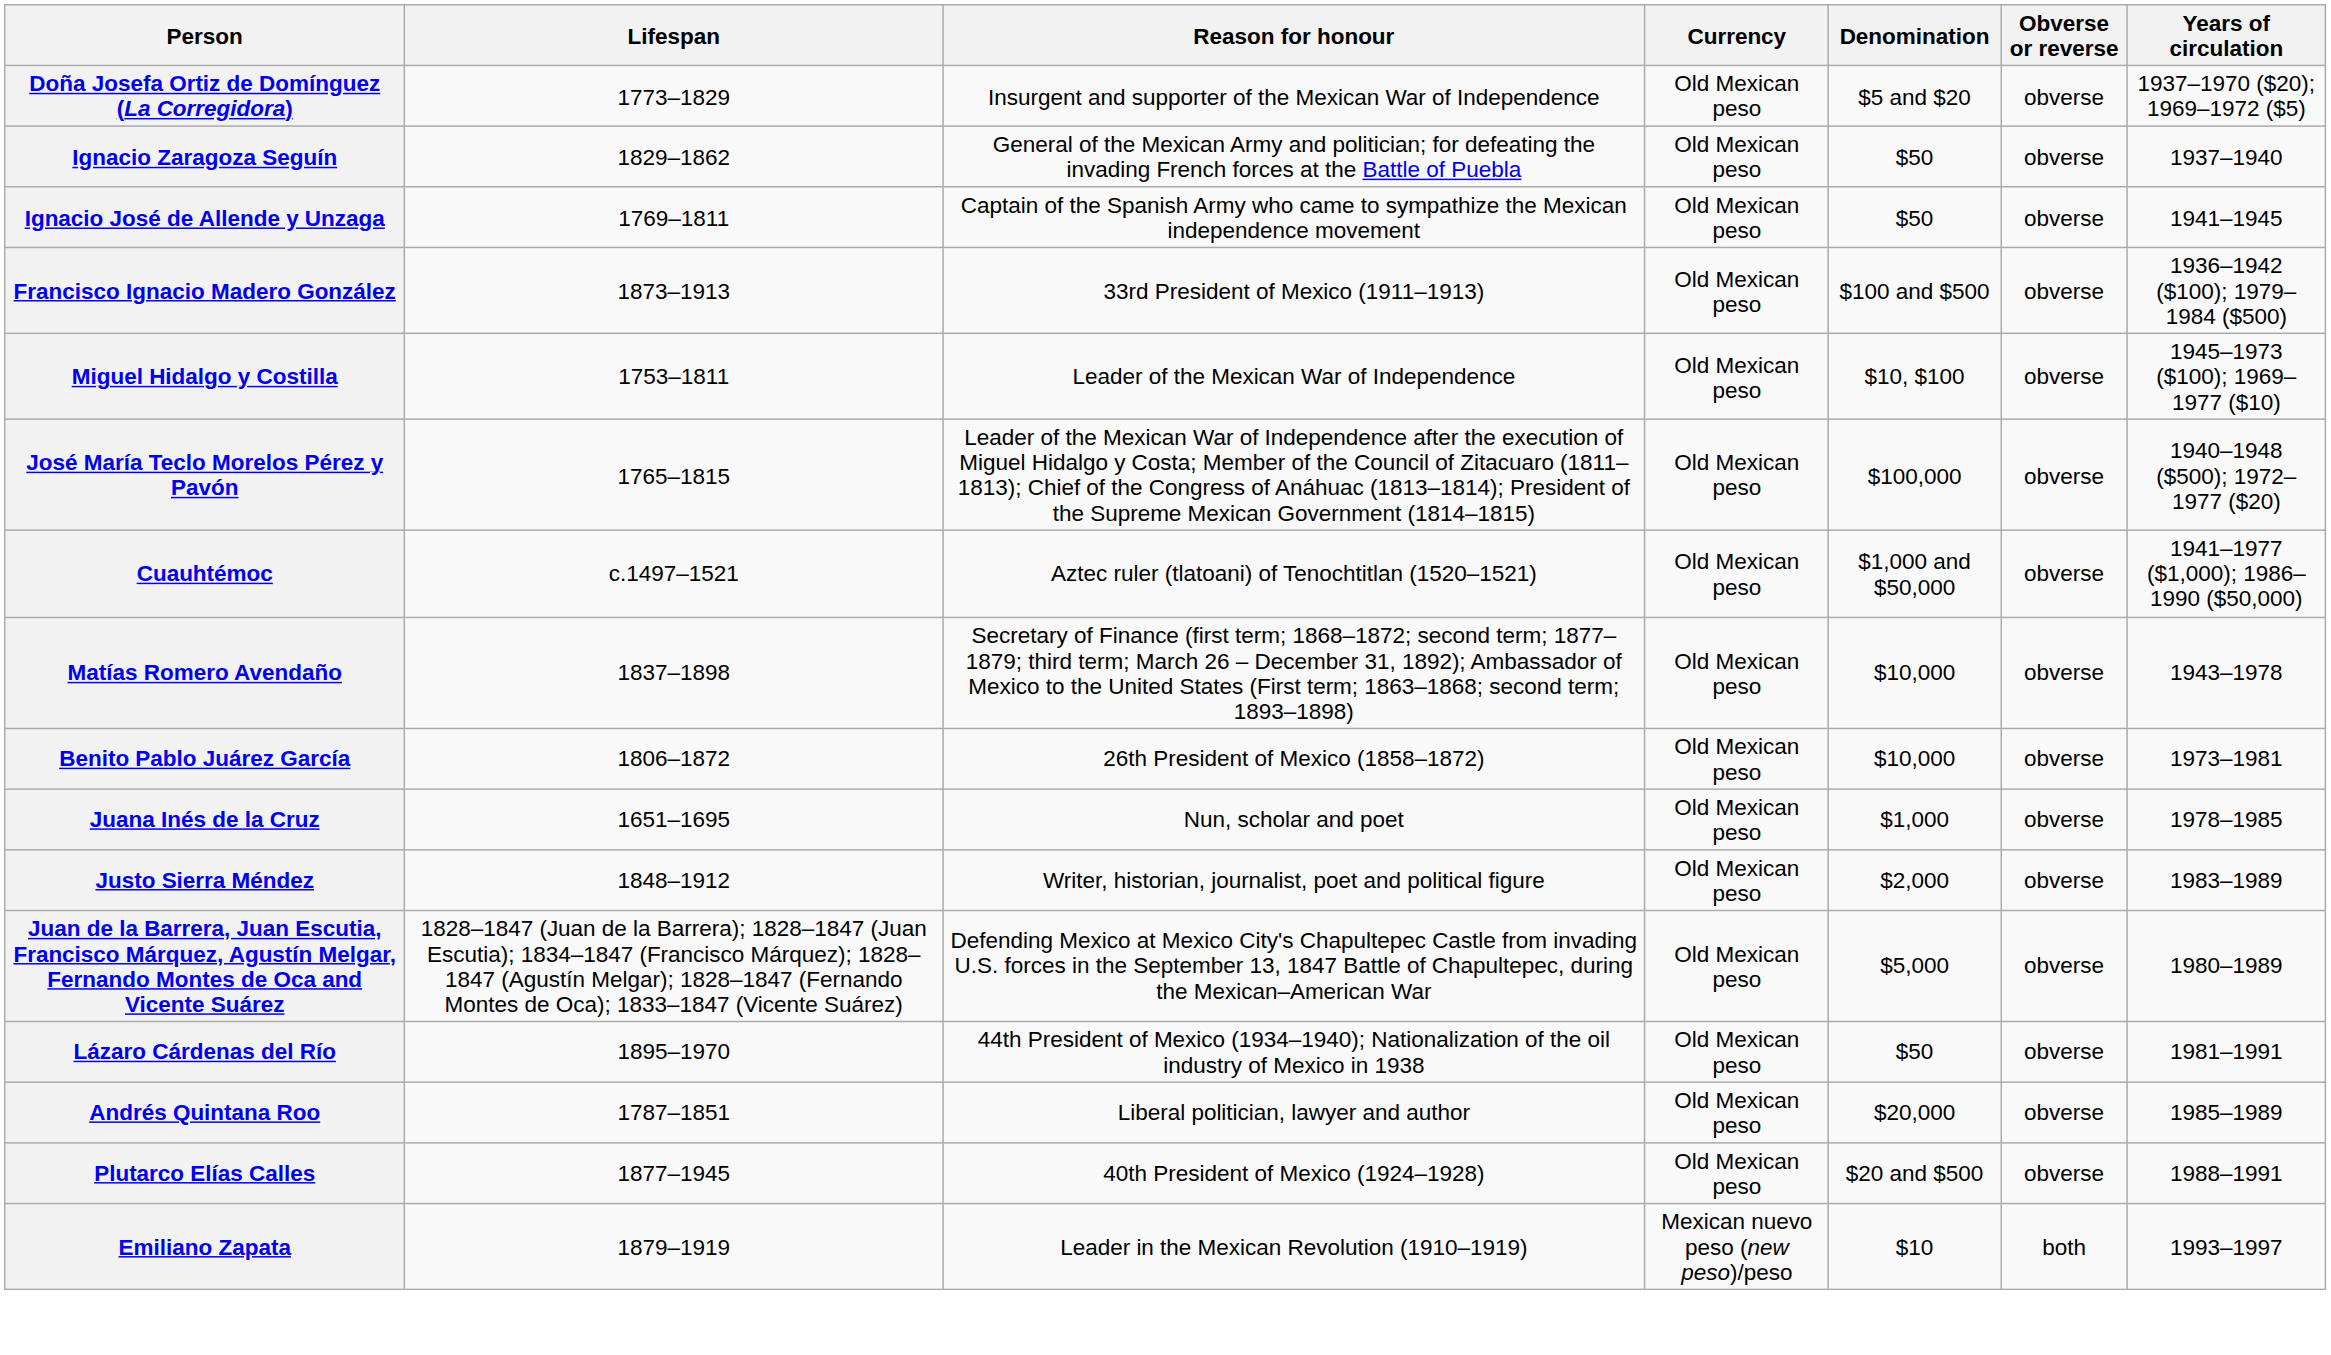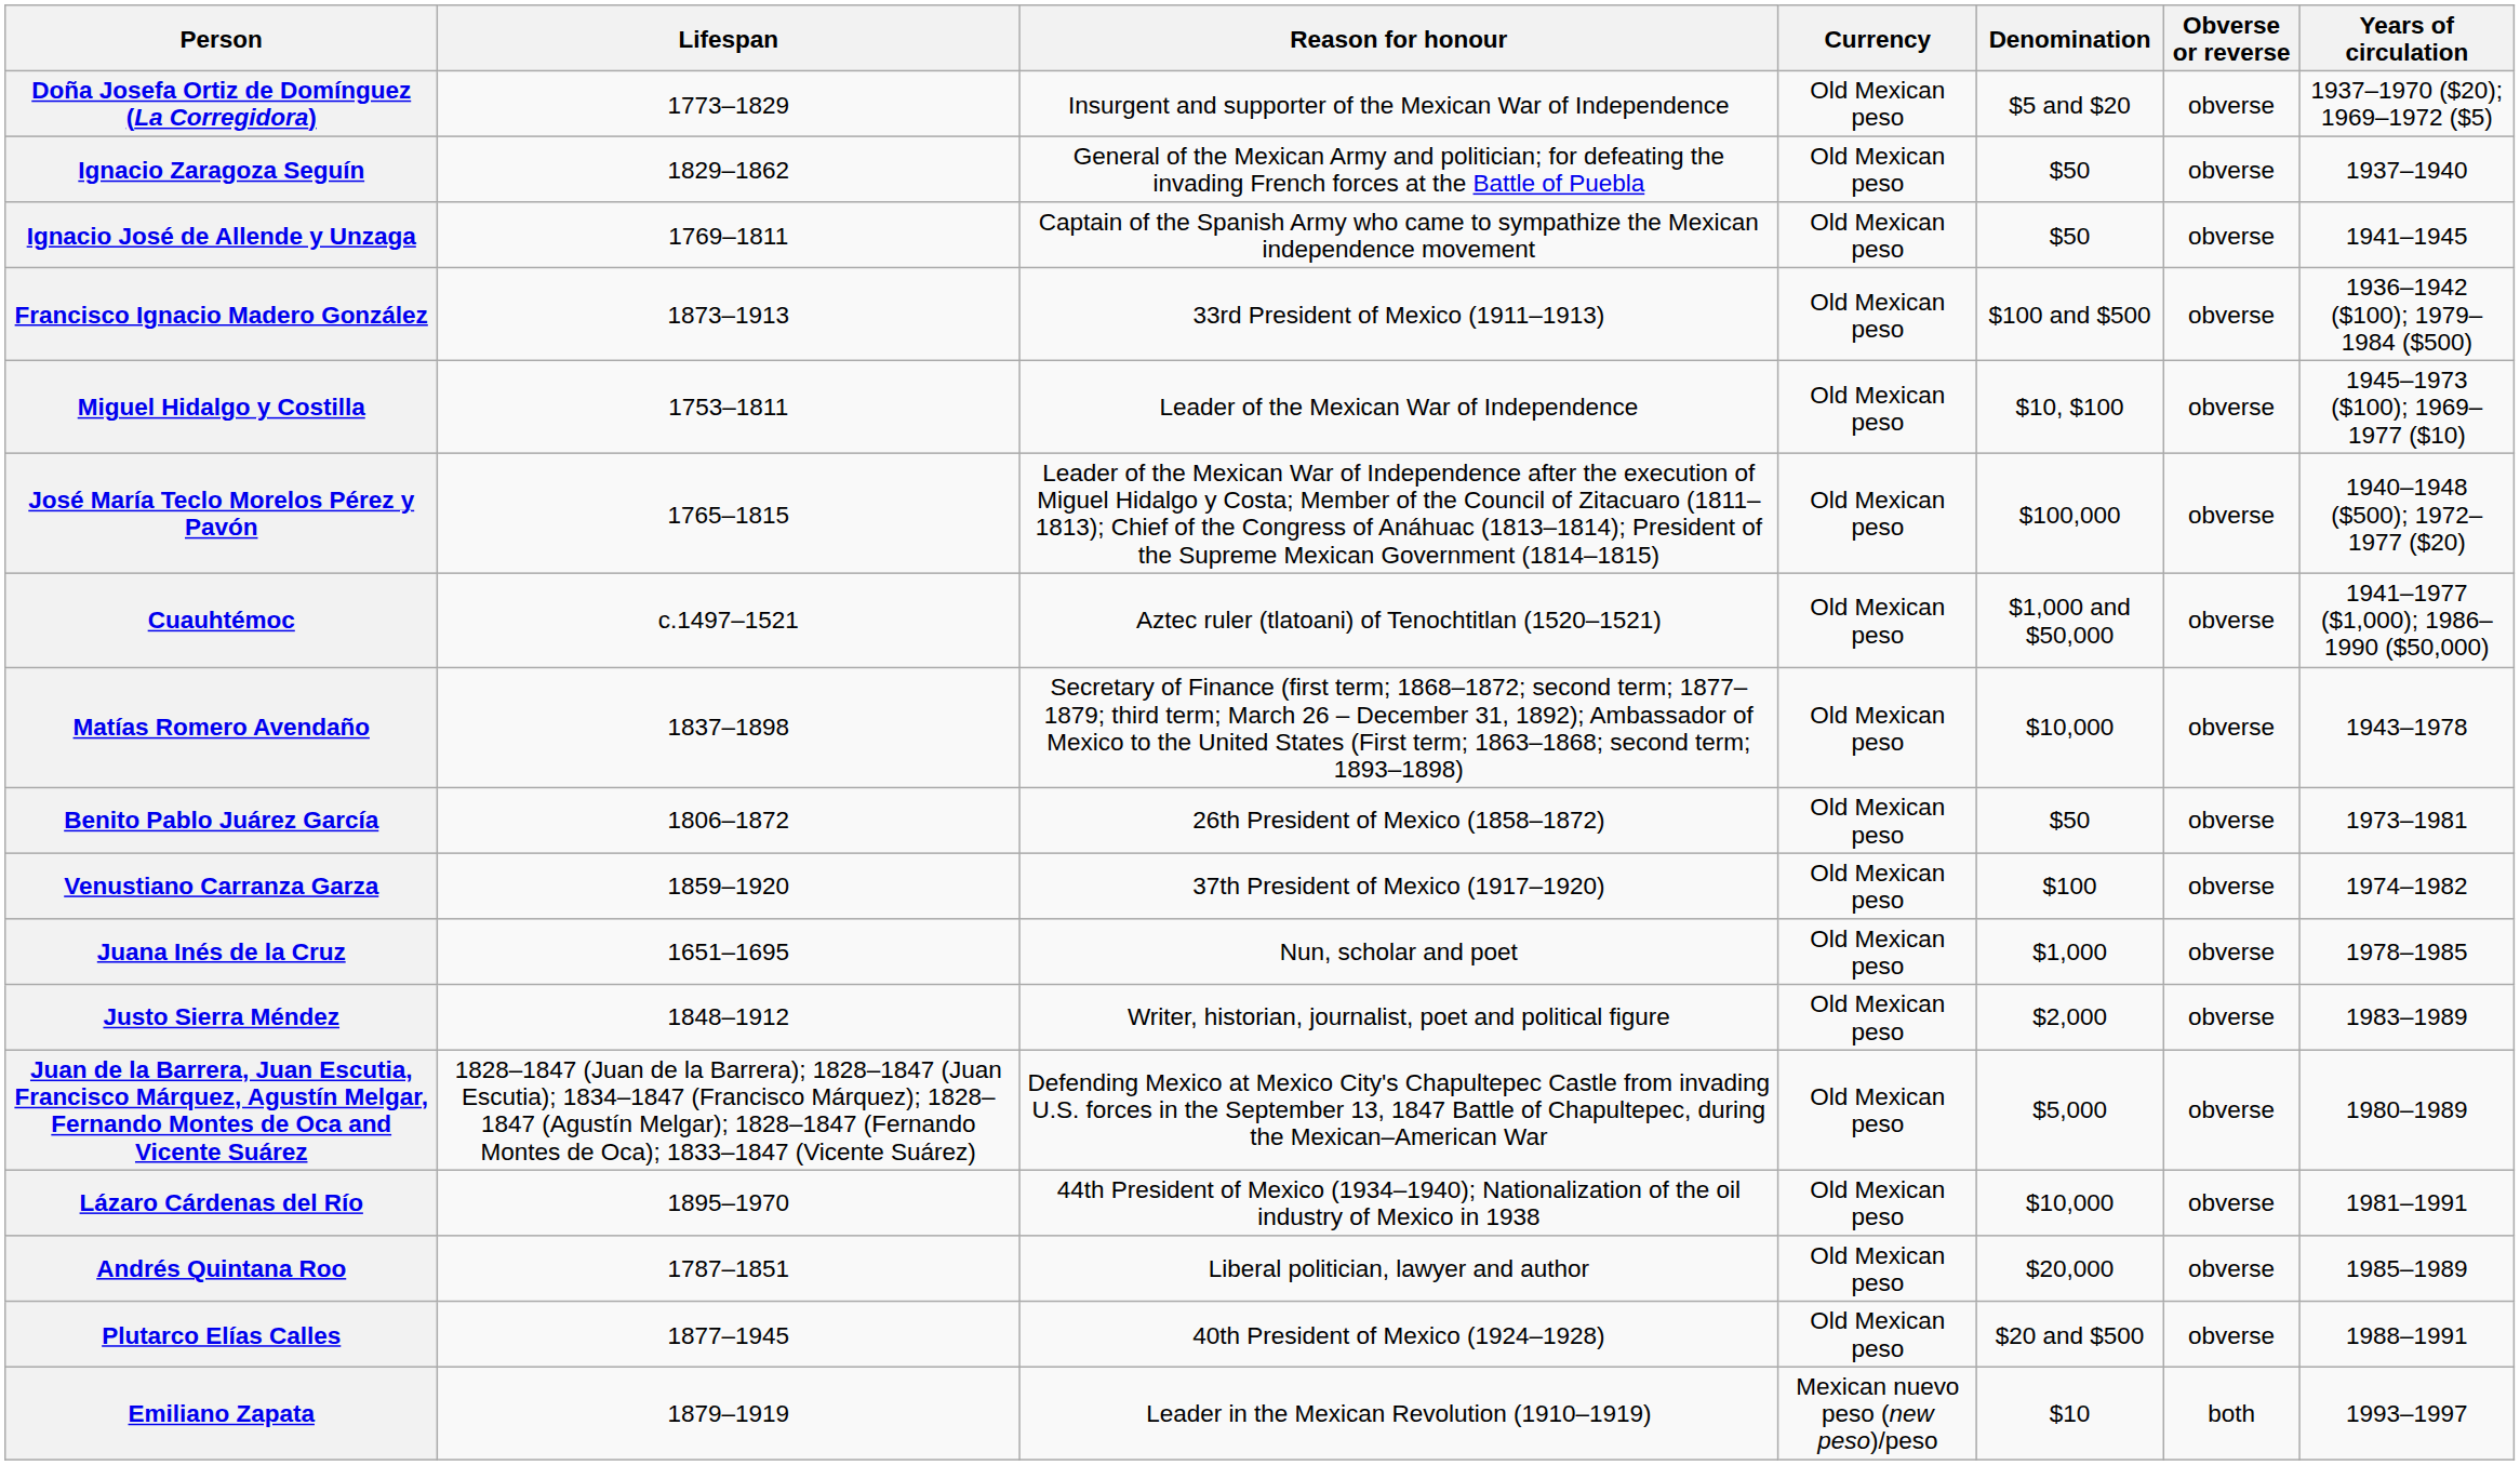 <table class="wikitable" style="font-size:95%; text-align:center;">
 <tr>
 <th>Person</th>
 <th>Lifespan</th>
 <th>Reason for honour</th>
 <th>Currency</th>
 <th>Denomination</th>
 <th>Obverse or reverse</th>
 <th>Years of circulation</th>
 </tr>
 <tr>
 <th><a href='#'>Doña Josefa Ortiz de Domínguez (<em>La Corregidora</em>)</a></th>
 <td>1773–1829</td>
 <td>Insurgent and supporter of the Mexican War of Independence</td>
 <td>Old Mexican peso</td>
 <td>$5 and $20</td>
 <td>obverse</td>
 <td>1937–1970 ($20); 1969–1972 ($5)</td>
 </tr>
 <tr>
 <th><a href='#'>Ignacio Zaragoza Seguín</a></th>
 <td>1829–1862</td>
 <td>General of the Mexican Army and politician; for defeating the invading French forces at the <a href='#'>Battle of Puebla</a></td>
 <td>Old Mexican peso</td>
 <td>$50</td>
 <td>obverse</td>
 <td>1937–1940</td>
 </tr>
 <tr>
 <th><a href='#'>Ignacio José de Allende y Unzaga</a></th>
 <td>1769–1811</td>
 <td>Captain of the Spanish Army who came to sympathize the Mexican independence movement</td>
 <td>Old Mexican peso</td>
 <td>$50</td>
 <td>obverse</td>
 <td>1941–1945</td>
 </tr>
 <tr>
 <th><a href='#'>Francisco Ignacio Madero González</a></th>
 <td>1873–1913</td>
 <td>33rd President of Mexico (1911–1913)</td>
 <td>Old Mexican peso</td>
 <td>$100 and $500</td>
 <td>obverse</td>
 <td>1936–1942 ($100); 1979–1984 ($500)</td>
 </tr>
 <tr>
 <th><a href='#'>Miguel Hidalgo y Costilla</a></th>
 <td>1753–1811</td>
 <td>Leader of the Mexican War of Independence</td>
 <td>Old Mexican peso</td>
 <td>$10, $100</td>
 <td>obverse</td>
 <td>1945–1973 ($100); 1969–1977 ($10)</td>
 </tr>
 <tr>
 <th><a href='#'>José María Teclo Morelos Pérez y Pavón</a></th>
 <td>1765–1815</td>
 <td>Leader of the Mexican War of Independence after the execution of Miguel Hidalgo y Costa; Member of the Council of Zitacuaro (1811–1813); Chief of the Congress of Anáhuac (1813–1814); President of the Supreme Mexican Government (1814–1815)</td>
 <td>Old Mexican peso</td>
 <td>$100,000</td>
 <td>obverse</td>
 <td>1940–1948 ($500); 1972–1977 ($20)</td>
 </tr>
 <tr>
 <th><a href='#'>Cuauhtémoc</a></th>
 <td>c.1497–1521</td>
 <td>Aztec ruler (tlatoani) of Tenochtitlan (1520–1521)</td>
 <td>Old Mexican peso</td>
 <td>$1,000 and $50,000</td>
 <td>obverse</td>
 <td>1941–1977 ($1,000); 1986–1990 ($50,000)</td>
 </tr>
 <tr>
 <th><a href='#'>Matías Romero Avendaño</a></th>
 <td>1837–1898</td>
 <td>Secretary of Finance (first term; 1868–1872; second term; 1877–1879; third term; March 26 – December 31, 1892); Ambassador of Mexico to the United States (First term; 1863–1868; second term; 1893–1898)</td>
 <td>Old Mexican peso</td>
 <td>$10,000</td>
 <td>obverse</td>
 <td>1943–1978</td>
 </tr>
 <tr>
 <th><a href='#'>Benito Pablo Juárez García</a></th>
 <td>1806–1872</td>
 <td>26th President of Mexico (1858–1872)</td>
 <td>Old Mexican peso</td>
-<td>$10,000</td>
+<td>$50</td>
 <td>obverse</td>
 <td>1973–1981</td>
+</tr>
+<tr>
+<th><a href='#'>Venustiano Carranza Garza</a></th>
+<td>1859–1920</td>
+<td>37th President of Mexico (1917–1920)</td>
+<td>Old Mexican peso</td>
+<td>$100</td>
+<td>obverse</td>
+<td>1974–1982</td>
 </tr>
 <tr>
 <th><a href='#'>Juana Inés de la Cruz</a></th>
 <td>1651–1695</td>
 <td>Nun, scholar and poet</td>
 <td>Old Mexican peso</td>
 <td>$1,000</td>
 <td>obverse</td>
 <td>1978–1985</td>
 </tr>
 <tr>
 <th><a href='#'>Justo Sierra Méndez</a></th>
 <td>1848–1912</td>
 <td>Writer, historian, journalist, poet and political figure</td>
 <td>Old Mexican peso</td>
 <td>$2,000</td>
 <td>obverse</td>
 <td>1983–1989</td>
 </tr>
 <tr>
 <th><a href='#'>Juan de la Barrera, Juan Escutia, Francisco Márquez, Agustín Melgar, Fernando Montes de Oca and Vicente Suárez</a></th>
 <td>1828–1847 (Juan de la Barrera); 1828–1847 (Juan Escutia); 1834–1847 (Francisco Márquez); 1828–1847 (Agustín Melgar); 1828–1847 (Fernando Montes de Oca); 1833–1847 (Vicente Suárez)</td>
 <td>Defending Mexico at Mexico City's Chapultepec Castle from invading U.S. forces in the September 13, 1847 Battle of Chapultepec, during the Mexican–American War</td>
 <td>Old Mexican peso</td>
 <td>$5,000</td>
 <td>obverse</td>
 <td>1980–1989</td>
 </tr>
 <tr>
 <th><a href='#'>Lázaro Cárdenas del Río</a></th>
 <td>1895–1970</td>
 <td>44th President of Mexico (1934–1940); Nationalization of the oil industry of Mexico in 1938</td>
 <td>Old Mexican peso</td>
-<td>$50</td>
+<td>$10,000</td>
 <td>obverse</td>
 <td>1981–1991</td>
 </tr>
 <tr>
 <th><a href='#'>Andrés Quintana Roo</a></th>
 <td>1787–1851</td>
 <td>Liberal politician, lawyer and author</td>
 <td>Old Mexican peso</td>
 <td>$20,000</td>
 <td>obverse</td>
 <td>1985–1989</td>
 </tr>
 <tr>
 <th><a href='#'>Plutarco Elías Calles</a></th>
 <td>1877–1945</td>
 <td>40th President of Mexico (1924–1928)</td>
 <td>Old Mexican peso</td>
 <td>$20 and $500</td>
 <td>obverse</td>
 <td>1988–1991</td>
 </tr>
 <tr>
 <th><a href='#'>Emiliano Zapata</a></th>
 <td>1879–1919</td>
 <td>Leader in the Mexican Revolution (1910–1919)</td>
 <td>Mexican nuevo peso (<em>new peso</em>)/peso</td>
 <td>$10</td>
 <td>both</td>
 <td>1993–1997</td>
 </tr>
 </table>
